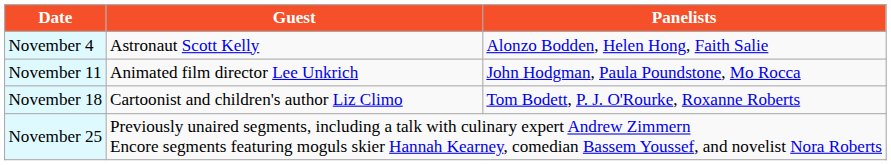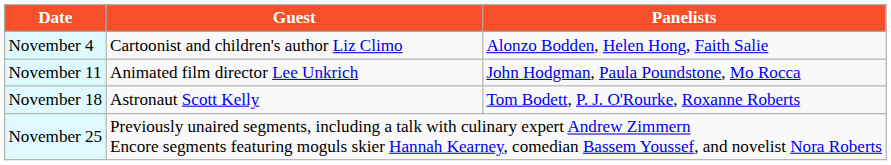 <table class="wikitable">
 <tr>
 <th style="background:#F55029;color:#FFFFFF;">Date</th>
 <th style="background:#F55029;color:#FFFFFF;">Guest</th>
 <th style="background:#F55029;color:#FFFFFF;">Panelists</th>
 </tr>
 <tr>
 <td style="background:#DFFAFF;color:#000000;">November 4</td>
-<td>Astronaut <a href='#'>Scott Kelly</a></td>
+<td>Cartoonist and children's author <a href='#'>Liz Climo</a></td>
 <td><a href='#'>Alonzo Bodden</a>, <a href='#'>Helen Hong</a>, <a href='#'>Faith Salie</a></td>
 </tr>
 <tr>
 <td style="background:#DFFAFF;color:#000000;">November 11</td>
 <td>Animated film director <a href='#'>Lee Unkrich</a></td>
 <td><a href='#'>John Hodgman</a>, <a href='#'>Paula Poundstone</a>, <a href='#'>Mo Rocca</a></td>
 </tr>
 <tr>
 <td style="background:#DFFAFF;color:#000000;">November 18</td>
-<td>Cartoonist and children's author <a href='#'>Liz Climo</a></td>
+<td>Astronaut <a href='#'>Scott Kelly</a></td>
 <td><a href='#'>Tom Bodett</a>, <a href='#'>P. J. O'Rourke</a>, <a href='#'>Roxanne Roberts</a></td>
 </tr>
 <tr>
 <td style="background:#DFFAFF;color:#000000;">November 25</td>
 <td colspan="2">Previously unaired segments, including a talk with culinary expert <a href='#'>Andrew Zimmern</a><br>Encore segments featuring moguls skier <a href='#'>Hannah Kearney</a>, comedian <a href='#'>Bassem Youssef</a>, and novelist <a href='#'>Nora Roberts</a></td>
 </tr>
 </table>
